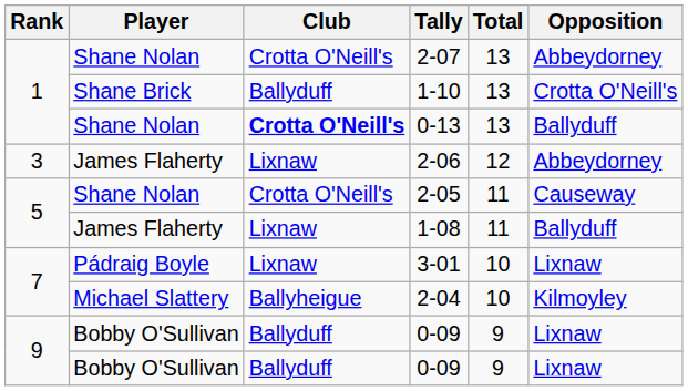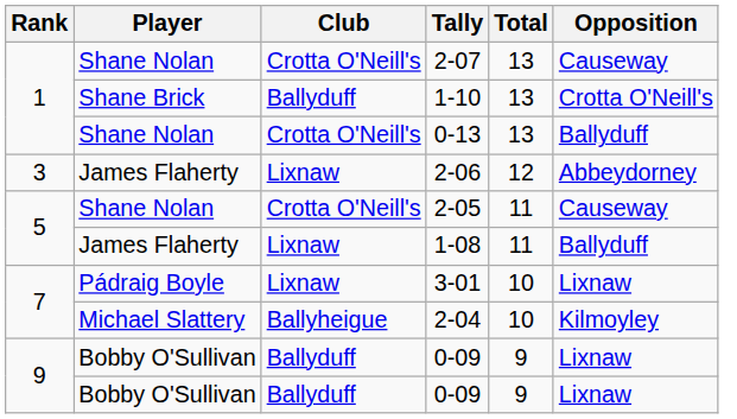 <table class="wikitable">
 <tr>
 <th>Rank</th>
 <th>Player</th>
 <th>Club</th>
 <th>Tally</th>
 <th>Total</th>
 <th>Opposition</th>
 </tr>
 <tr>
 <td rowspan="3" style="text-align:center;">1</td>
 <td><a href='#'>Shane Nolan</a></td>
 <td><a href='#'>Crotta O'Neill's</a></td>
 <td align=center>2-07</td>
 <td align=center>13</td>
-<td><a href='#'>Abbeydorney</a></td>
+<td><a href='#'>Causeway</a></td>
 </tr>
 <tr>
 <td><a href='#'>Shane Brick</a></td>
 <td><a href='#'>Ballyduff</a></td>
 <td align=center>1-10</td>
 <td align=center>13</td>
 <td><a href='#'>Crotta O'Neill's</a></td>
 </tr>
 <tr>
 <td><a href='#'>Shane Nolan</a></td>
-<td><strong><a href='#'>Crotta O'Neill's</a></strong></td>
+<td><a href='#'>Crotta O'Neill's</a></td>
 <td align=center>0-13</td>
 <td align=center>13</td>
 <td><a href='#'>Ballyduff</a></td>
 </tr>
 <tr>
 <td rowspan="1" style="text-align:center;">3</td>
 <td>James Flaherty</td>
 <td><a href='#'>Lixnaw</a></td>
 <td align=center>2-06</td>
 <td align=center>12</td>
 <td><a href='#'>Abbeydorney</a></td>
 </tr>
 <tr>
 <td rowspan="2" style="text-align:center;">5</td>
 <td><a href='#'>Shane Nolan</a></td>
 <td><a href='#'>Crotta O'Neill's</a></td>
 <td align=center>2-05</td>
 <td align=center>11</td>
 <td><a href='#'>Causeway</a></td>
 </tr>
 <tr>
 <td>James Flaherty</td>
 <td><a href='#'>Lixnaw</a></td>
 <td align=center>1-08</td>
 <td align=center>11</td>
 <td><a href='#'>Ballyduff</a></td>
 </tr>
 <tr>
 <td rowspan="2" style="text-align:center;">7</td>
 <td><a href='#'>Pádraig Boyle</a></td>
 <td><a href='#'>Lixnaw</a></td>
 <td align=center>3-01</td>
 <td align=center>10</td>
 <td><a href='#'>Lixnaw</a></td>
 </tr>
 <tr>
 <td><a href='#'>Michael Slattery</a></td>
 <td><a href='#'>Ballyheigue</a></td>
 <td align=center>2-04</td>
 <td align=center>10</td>
 <td><a href='#'>Kilmoyley</a></td>
 </tr>
 <tr>
 <td rowspan="2" style="text-align:center;">9</td>
 <td>Bobby O'Sullivan</td>
 <td><a href='#'>Ballyduff</a></td>
 <td align=center>0-09</td>
 <td align=center>9</td>
 <td><a href='#'>Lixnaw</a></td>
 </tr>
 <tr>
 <td>Bobby O'Sullivan</td>
 <td><a href='#'>Ballyduff</a></td>
 <td align=center>0-09</td>
 <td align=center>9</td>
 <td><a href='#'>Lixnaw</a></td>
 </tr>
 </table>
